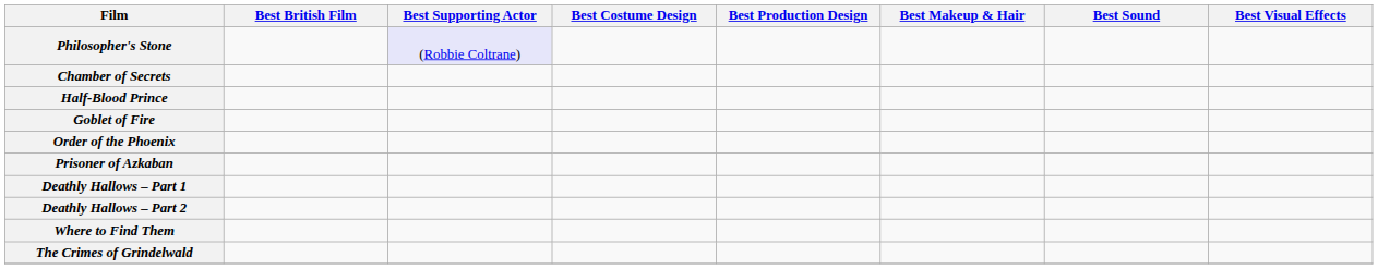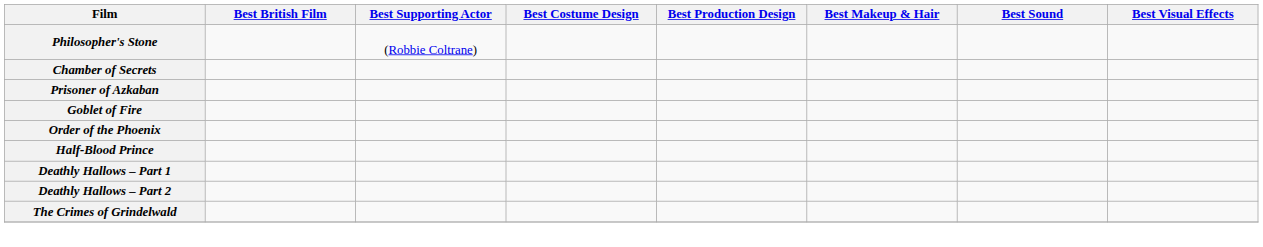 <table class="wikitable" style="text-align:center" width=99%>
 <tr>
 <th align="center" width="16%">Film</th>
 <th align="center" width="12%"><a href='#'>Best British Film</a></th>
 <th align="center" width="12%"><a href='#'>Best Supporting Actor</a></th>
 <th align="center" width="12%"><a href='#'>Best Costume Design</a></th>
 <th align="center" width="12%"><a href='#'>Best Production Design</a></th>
 <th align="center" width="12%"><a href='#'>Best Makeup & Hair</a></th>
 <th align="center" width="12%"><a href='#'>Best Sound</a></th>
 <th align="center" width="12%"><a href='#'>Best Visual Effects</a></th>
 </tr>
 <tr>
 <th scope="row"><em>Philosopher's Stone</em></th>
 <td></td>
-<td style="background: lavender;"><br>(<a href='#'>Robbie Coltrane</a>)</td>
+<td><br>(<a href='#'>Robbie Coltrane</a>)</td>
 <td></td>
 <td></td>
 <td></td>
 <td></td>
 <td></td>
 </tr>
 <tr>
 <th scope="row"><em>Chamber of Secrets</em></th>
 <td></td>
 <td></td>
 <td></td>
 <td></td>
 <td></td>
 <td></td>
 <td></td>
 </tr>
 <tr>
-<th scope="row"><em>Half-Blood Prince</em></th>
+<th scope="row"><em>Prisoner of Azkaban</em></th>
 <td></td>
 <td></td>
 <td></td>
 <td></td>
 <td></td>
 <td></td>
 <td></td>
 </tr>
 <tr>
 <th scope="row"><em>Goblet of Fire</em></th>
 <td></td>
 <td></td>
 <td></td>
 <td></td>
 <td></td>
 <td></td>
 <td></td>
 </tr>
 <tr>
 <th scope="row"><em>Order of the Phoenix</em></th>
 <td></td>
 <td></td>
 <td></td>
 <td></td>
 <td></td>
 <td></td>
 <td></td>
 </tr>
 <tr>
-<th scope="row"><em>Prisoner of Azkaban</em></th>
+<th scope="row"><em>Half-Blood Prince</em></th>
 <td></td>
 <td></td>
 <td></td>
 <td></td>
 <td></td>
 <td></td>
 <td></td>
 </tr>
 <tr>
 <th scope="row"><em>Deathly Hallows – Part 1</em></th>
 <td></td>
 <td></td>
 <td></td>
 <td></td>
 <td></td>
 <td></td>
 <td></td>
 </tr>
 <tr>
 <th scope="row"><em>Deathly Hallows – Part 2</em></th>
 <td></td>
 <td></td>
 <td></td>
 <td></td>
 <td></td>
 <td></td>
 <td></td>
 </tr>
 <tr>
-<th scope="row"><em>Where to Find Them</em></th>
-<td></td>
-<td></td>
-<td></td>
-<td></td>
-<td></td>
-<td></td>
-<td></td>
-</tr>
-<tr>
 <th scope="row"><em>The Crimes of Grindelwald</em></th>
 <td></td>
 <td></td>
 <td></td>
 <td></td>
 <td></td>
 <td></td>
 <td></td>
 </tr>
 <tr>
 </tr>
 </table>
